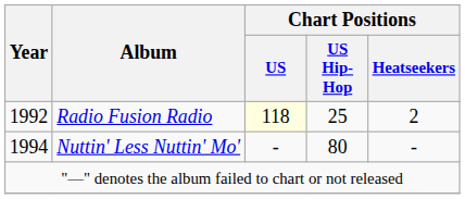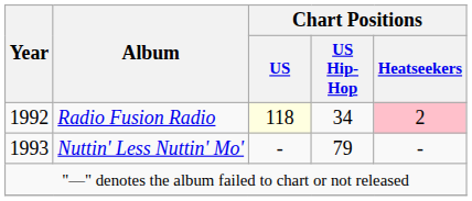 <table class="wikitable" style="text-align:center;">
 <tr>
 <th rowspan="2">Year</th>
 <th rowspan="2">Album</th>
 <th colspan="3">Chart Positions</th>
 </tr>
 <tr style="font-size:smaller;">
 <th width="45"><a href='#'>US</a></th>
 <th width="45"><a href='#'>US Hip-Hop</a></th>
 <th width="45"><a href='#'>Heatseekers</a></th>
 </tr>
 <tr>
 <td>1992</td>
 <td align="left"><em><a href='#'>Radio Fusion Radio</a></em></td>
 <td style="background: lightyellow;">118</td>
-<td>25</td>
-<td>2</td>
+<td>34</td>
+<td style="background: pink;">2</td>
 </tr>
 <tr>
-<td>1994</td>
+<td>1993</td>
 <td align="left"><em><a href='#'>Nuttin' Less Nuttin' Mo'</a></em></td>
 <td>-</td>
-<td>80</td>
+<td>79</td>
 <td>-</td>
 </tr>
 <tr>
 <td align="center" colspan="6"><small>"—" denotes the album failed to chart or not released</small></td>
 </tr>
 <tr>
 </tr>
 </table>
